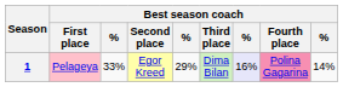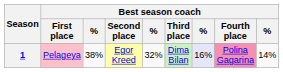 <table class="wikitable" style="text-align:center; font-size:90%; line-height:16px; width:20%">
 <tr>
 <th rowspan=2 scope="col" width="1%">Season</th>
 <th colspan=8 scope="col" width="24%">Best season coach</th>
 </tr>
 <tr>
 <th width="15%">First place</th>
 <th width="05%">%</th>
 <th width="15%">Second place</th>
 <th width="05%">%</th>
 <th width="15%">Third place</th>
 <th width="05%">%</th>
 <th width="15%">Fourth place</th>
 <th width="05%">%</th>
 </tr>
 <tr>
 <th><a href='#'>1</a></th>
 <td style="background:pink"><a href='#'>Pelageya</a></td>
-<td>33%</td>
+<td>38%</td>
 <td style="background:#ffffaa"><a href='#'>Egor Kreed</a></td>
-<td>29%</td>
+<td>32%</td>
 <td style="background:#d0f0c0"><a href='#'>Dima Bilan</a></td>
 <td style="background: lavender;">16%</td>
 <td style="background:#f78fb2"><a href='#'>Polina Gagarina</a></td>
 <td>14%</td>
 </tr>
 </table>
